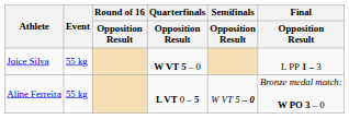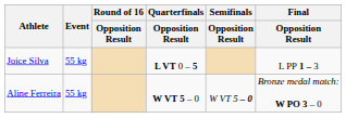 <table class="wikitable" style="font-size:90%">
 <tr>
 <th rowspan=2>Athlete</th>
 <th rowspan=2>Event</th>
 <th>Round of 16</th>
 <th>Quarterfinals</th>
 <th>Semifinals</th>
 <th>Final</th>
 </tr>
 <tr>
 <th>Opposition<br>Result</th>
 <th>Opposition<br>Result</th>
 <th>Opposition<br>Result</th>
 <th>Opposition<br>Result</th>
 </tr>
 <tr>
 <td><a href='#'>Joice Silva</a></td>
 <td><a href='#'>55 kg</a></td>
 <td align=center bgcolor=wheat></td>
-<td align=center><br><strong>W VT</strong> <strong>5</strong> – 0</td>
+<td align=center><br><strong>L VT</strong> 0 – <strong>5</strong></td>
 <td align=center bgcolor=wheat></td>
 <td align=center><br></strong>L PP<strong> 1 – </strong>3<strong><br></td>
 </tr>
 <tr>
 <td><a href='#'>Aline Ferreira</a></td>
 <td><a href='#'>55 kg</a></td>
 <td align=center bgcolor=wheat></td>
-<td align=center><br><strong>L VT</strong> 0 – <strong>5</strong></td>
+<td align=center><br><strong>W VT</strong> <strong>5</strong> – 0</td>
 <td align=center><br><em>W VT<strong> </strong>5<strong> – 0</td>
 <td align=center><em>Bronze medal match:</em><br><br><strong>W PO</strong> <strong>3</strong> – 0<br></td>
 </tr>
 </table>
